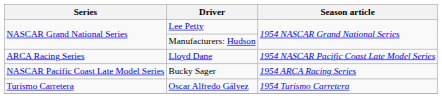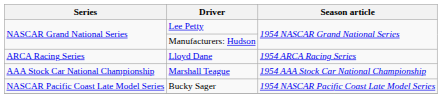 <table class="wikitable" style="font-size: 87%;">
 <tr>
 <th>Series</th>
 <th>Driver</th>
 <th>Season article</th>
 </tr>
 <tr>
 <td rowspan=2><a href='#'>NASCAR Grand National Series</a></td>
 <td> <a href='#'>Lee Petty</a></td>
 <td rowspan=2><em><a href='#'>1954 NASCAR Grand National Series</a></em></td>
 </tr>
 <tr>
 <td>Manufacturers:  <a href='#'>Hudson</a></td>
 </tr>
 <tr>
 <td><a href='#'>ARCA Racing Series</a></td>
 <td> <a href='#'>Lloyd Dane</a></td>
-<td><em><a href='#'>1954 NASCAR Pacific Coast Late Model Series</a></em></td>
+<td><em><a href='#'>1954 ARCA Racing Series</a></em></td>
+</tr>
+<tr>
+<td><a href='#'>AAA Stock Car National Championship</a></td>
+<td> <a href='#'>Marshall Teague</a></td>
+<td><em><a href='#'>1954 AAA Stock Car National Championship</a></em></td>
 </tr>
 <tr>
 <td><a href='#'>NASCAR Pacific Coast Late Model Series</a></td>
 <td> Bucky Sager</td>
-<td><em><a href='#'>1954 ARCA Racing Series</a></em></td>
-</tr>
-<tr>
-<td><a href='#'>Turismo Carretera</a></td>
-<td> <a href='#'>Oscar Alfredo Gálvez</a></td>
-<td><em><a href='#'>1954 Turismo Carretera</a></em></td>
+<td><em><a href='#'>1954 NASCAR Pacific Coast Late Model Series</a></em></td>
 </tr>
 <tr>
 </tr>
 </table>
